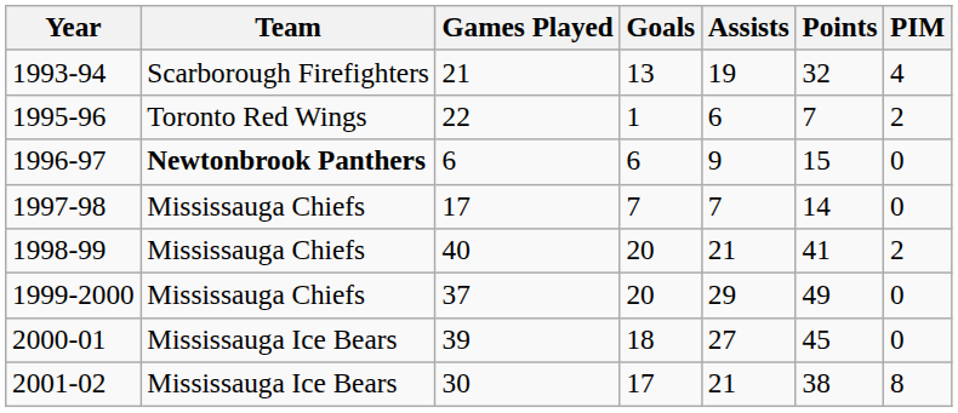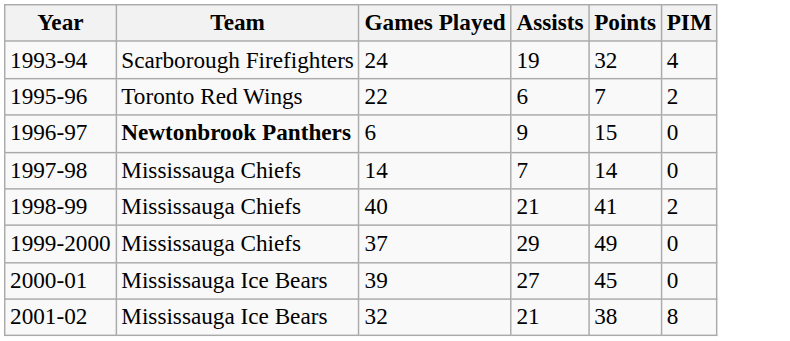 <table class="wikitable">
 <tr>
 <th>Year</th>
 <th>Team</th>
 <th>Games Played</th>
-<th>Goals</th>
 <th>Assists</th>
 <th>Points</th>
 <th>PIM</th>
 </tr>
 <tr>
 <td>1993-94</td>
 <td>Scarborough Firefighters</td>
-<td>21</td>
-<td>13</td>
+<td>24</td>
 <td>19</td>
 <td>32</td>
 <td>4</td>
 </tr>
 <tr>
 <td>1995-96</td>
 <td>Toronto Red Wings</td>
 <td>22</td>
-<td>1</td>
 <td>6</td>
 <td>7</td>
 <td>2</td>
 </tr>
 <tr>
 <td>1996-97</td>
 <td><strong>Newtonbrook Panthers</strong></td>
 <td>6</td>
-<td>6</td>
 <td>9</td>
 <td>15</td>
 <td>0</td>
 </tr>
 <tr>
 <td>1997-98</td>
 <td>Mississauga Chiefs</td>
-<td>17</td>
-<td>7</td>
+<td>14</td>
 <td>7</td>
 <td>14</td>
 <td>0</td>
 </tr>
 <tr>
 <td>1998-99</td>
 <td>Mississauga Chiefs</td>
 <td>40</td>
-<td>20</td>
 <td>21</td>
 <td>41</td>
 <td>2</td>
 </tr>
 <tr>
 <td>1999-2000</td>
 <td>Mississauga Chiefs</td>
 <td>37</td>
-<td>20</td>
 <td>29</td>
 <td>49</td>
 <td>0</td>
 </tr>
 <tr>
 <td>2000-01</td>
 <td>Mississauga Ice Bears</td>
 <td>39</td>
-<td>18</td>
 <td>27</td>
 <td>45</td>
 <td>0</td>
 </tr>
 <tr>
 <td>2001-02</td>
 <td>Mississauga Ice Bears</td>
-<td>30</td>
-<td>17</td>
+<td>32</td>
 <td>21</td>
 <td>38</td>
 <td>8</td>
 </tr>
 </table>
